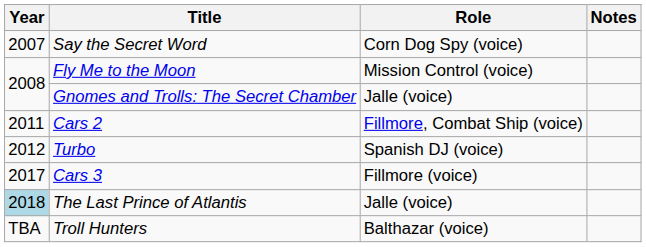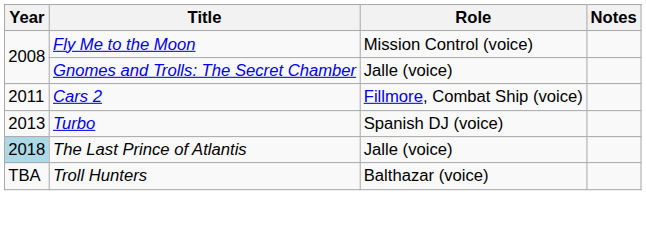 <table class="wikitable sortable plainrowheaders" style="white-space:nowrap">
 <tr>
 <th>Year</th>
 <th>Title</th>
 <th>Role</th>
 <th>Notes</th>
-</tr>
-<tr>
-<td>2007</td>
-<td><em>Say the Secret Word</em></td>
-<td>Corn Dog Spy (voice)</td>
-<td></td>
 </tr>
 <tr>
 <td rowspan=2>2008</td>
 <td><em><a href='#'>Fly Me to the Moon</a></em></td>
 <td>Mission Control (voice)</td>
 <td></td>
 </tr>
 <tr>
 <td><em><a href='#'>Gnomes and Trolls: The Secret Chamber</a></em></td>
 <td>Jalle (voice)</td>
 <td></td>
 </tr>
 <tr>
 <td>2011</td>
 <td><em><a href='#'>Cars 2</a></em></td>
 <td><a href='#'>Fillmore</a>, Combat Ship (voice)</td>
 <td></td>
 </tr>
 <tr>
-<td>2012</td>
+<td>2013</td>
 <td><em><a href='#'>Turbo</a></em></td>
 <td>Spanish DJ (voice)</td>
-<td></td>
-</tr>
-<tr>
-<td>2017</td>
-<td><em><a href='#'>Cars 3</a></em></td>
-<td>Fillmore (voice)</td>
 <td></td>
 </tr>
 <tr>
 <td style="background: lightblue;">2018</td>
 <td><em>The Last Prince of Atlantis</em></td>
 <td>Jalle (voice)</td>
 <td></td>
 </tr>
 <tr>
 <td>TBA</td>
 <td><em>Troll Hunters</em></td>
 <td>Balthazar (voice)</td>
 <td></td>
 </tr>
 </table>
